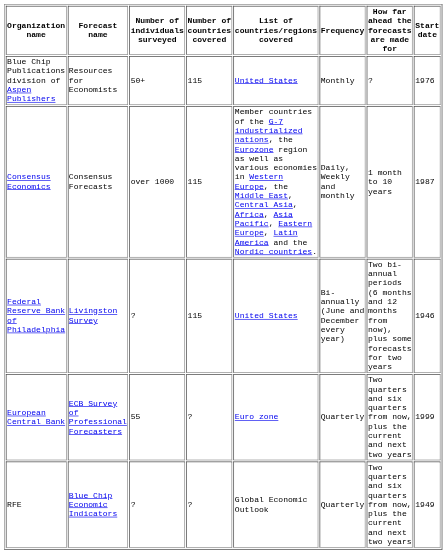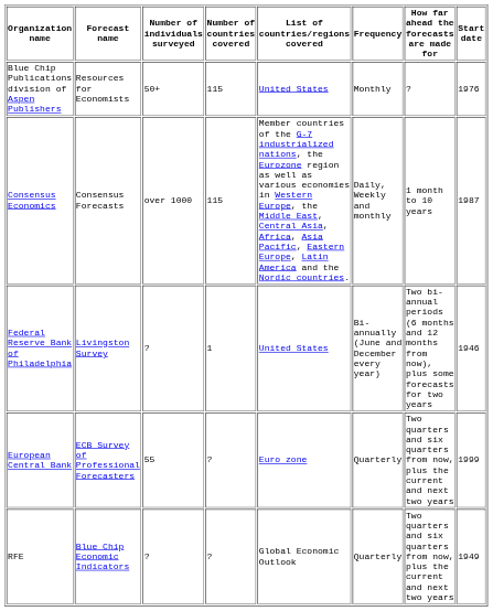 <table class="sortable" border="1">
 <tr>
 <th>Organization name</th>
 <th>Forecast name</th>
 <th>Number of individuals surveyed</th>
 <th>Number of countries covered</th>
 <th>List of countries/regions covered</th>
 <th>Frequency</th>
 <th>How far ahead the forecasts are made for</th>
 <th>Start date</th>
 </tr>
 <tr>
 <td>Blue Chip Publications division of <a href='#'>Aspen Publishers</a></td>
 <td>Resources for Economists</td>
 <td>50+</td>
 <td>115</td>
 <td><a href='#'>United States</a></td>
 <td>Monthly</td>
 <td>?</td>
 <td>1976</td>
 </tr>
 <tr>
 <td><a href='#'>Consensus Economics</a></td>
 <td>Consensus Forecasts</td>
 <td>over 1000</td>
 <td>115</td>
 <td>Member countries of the <a href='#'>G-7 industrialized nations</a>, the <a href='#'>Eurozone</a> region as well as various economies in <a href='#'>Western Europe</a>, the <a href='#'>Middle East</a>, <a href='#'>Central Asia</a>, <a href='#'>Africa</a>, <a href='#'>Asia Pacific</a>, <a href='#'>Eastern Europe</a>, <a href='#'>Latin America</a> and the <a href='#'>Nordic countries</a>.</td>
 <td>Daily, Weekly and monthly</td>
 <td>1 month to 10 years</td>
 <td>1987</td>
 </tr>
 <tr>
 <td><a href='#'>Federal Reserve Bank of Philadelphia</a></td>
 <td><a href='#'>Livingston Survey</a></td>
 <td>?</td>
-<td>115</td>
+<td>1</td>
 <td><a href='#'>United States</a></td>
 <td>Bi-annually (June and December every year)</td>
 <td>Two bi-annual periods (6 months and 12 months from now), plus some forecasts for two years</td>
 <td>1946</td>
 </tr>
 <tr>
 <td><a href='#'>European Central Bank</a></td>
 <td><a href='#'>ECB Survey of Professional Forecasters</a></td>
 <td>55</td>
 <td>?</td>
 <td><a href='#'>Euro zone</a></td>
 <td>Quarterly</td>
 <td>Two quarters and six quarters from now, plus the current and next two years</td>
 <td>1999</td>
 </tr>
 <tr>
 <td>RFE</td>
 <td><a href='#'>Blue Chip Economic Indicators</a></td>
 <td>?</td>
 <td>?</td>
 <td>Global Economic Outlook</td>
 <td>Quarterly</td>
 <td>Two quarters and six quarters from now, plus the current and next two years</td>
 <td>1949</td>
 </tr>
 </table>
